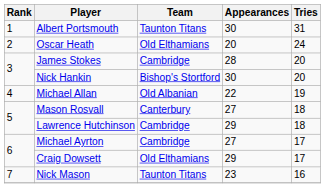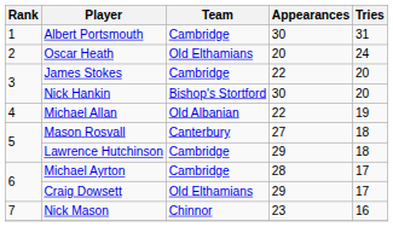 <table class="wikitable">
 <tr>
 <th>Rank</th>
 <th>Player</th>
 <th>Team</th>
 <th>Appearances</th>
 <th>Tries</th>
 </tr>
 <tr>
 <td>1</td>
 <td> <a href='#'>Albert Portsmouth</a></td>
-<td><a href='#'>Taunton Titans</a></td>
+<td><a href='#'>Cambridge</a></td>
 <td>30</td>
 <td>31</td>
 </tr>
 <tr>
 <td>2</td>
 <td> <a href='#'>Oscar Heath</a></td>
 <td><a href='#'>Old Elthamians</a></td>
 <td>20</td>
 <td>24</td>
 </tr>
 <tr>
 <td rowspan=2>3</td>
 <td> <a href='#'>James Stokes</a></td>
 <td><a href='#'>Cambridge</a></td>
-<td>28</td>
+<td>22</td>
 <td>20</td>
 </tr>
 <tr>
 <td> <a href='#'>Nick Hankin</a></td>
 <td><a href='#'>Bishop's Stortford</a></td>
 <td>30</td>
 <td>20</td>
 </tr>
 <tr>
 <td>4</td>
 <td> <a href='#'>Michael Allan</a></td>
 <td><a href='#'>Old Albanian</a></td>
 <td>22</td>
 <td>19</td>
 </tr>
 <tr>
 <td rowspan=2>5</td>
 <td> <a href='#'>Mason Rosvall</a></td>
 <td><a href='#'>Canterbury</a></td>
 <td>27</td>
 <td>18</td>
 </tr>
 <tr>
 <td> <a href='#'>Lawrence Hutchinson</a></td>
 <td><a href='#'>Cambridge</a></td>
 <td>29</td>
 <td>18</td>
 </tr>
 <tr>
 <td rowspan=2>6</td>
 <td> <a href='#'>Michael Ayrton</a></td>
 <td><a href='#'>Cambridge</a></td>
-<td>27</td>
+<td>28</td>
 <td>17</td>
 </tr>
 <tr>
 <td> <a href='#'>Craig Dowsett</a></td>
 <td><a href='#'>Old Elthamians</a></td>
 <td>29</td>
 <td>17</td>
 </tr>
 <tr>
 <td>7</td>
 <td> <a href='#'>Nick Mason</a></td>
-<td><a href='#'>Taunton Titans</a></td>
+<td><a href='#'>Chinnor</a></td>
 <td>23</td>
 <td>16</td>
 </tr>
 <tr>
 </tr>
 </table>
